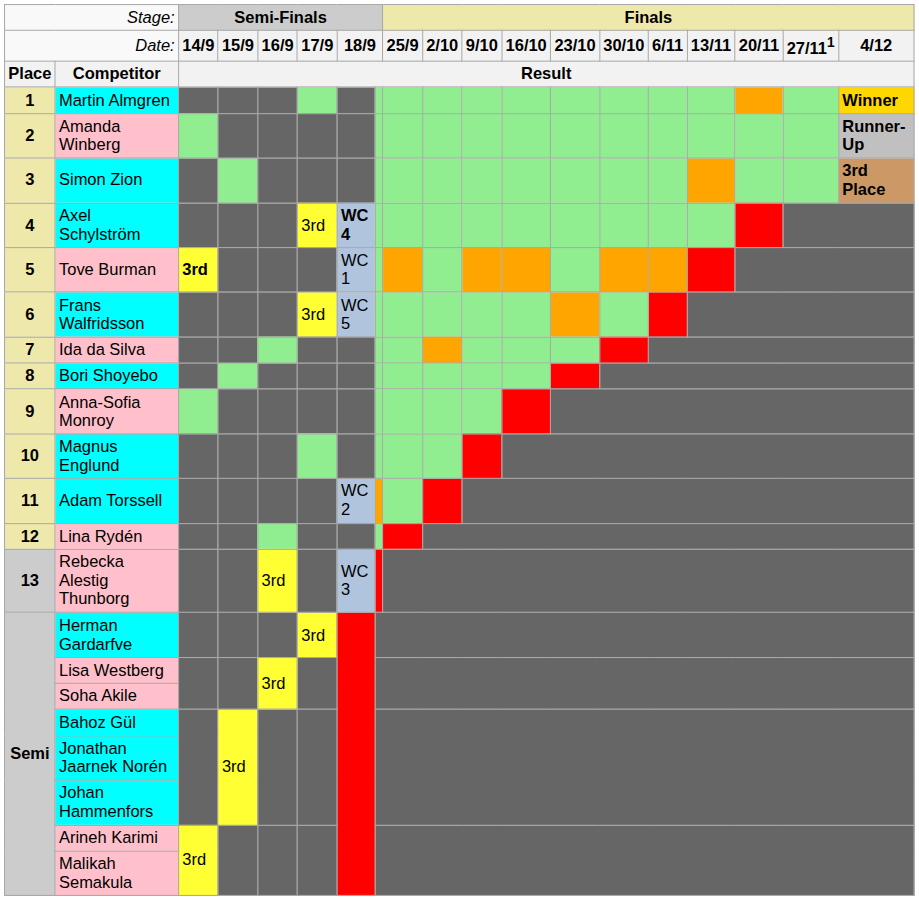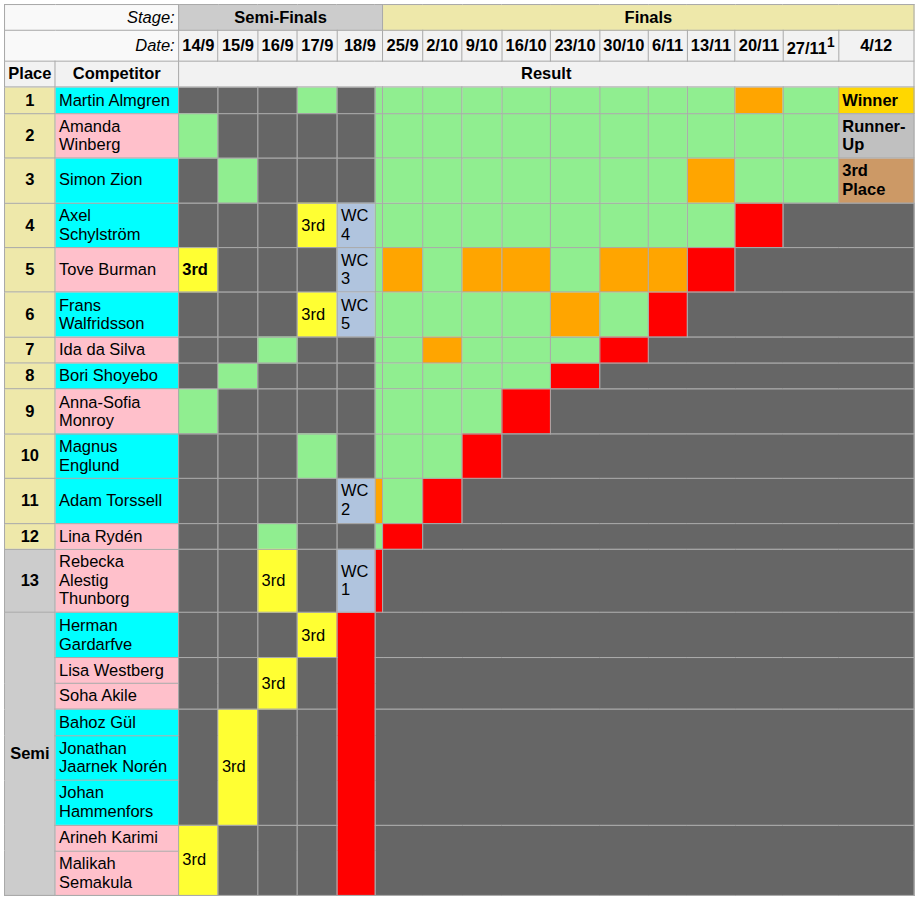 <table class="wikitable" align="center" style="margin:1em auto;">
 <tr>
 <td colspan="2" align="right"><em>Stage:</em></td>
 <td align="Center" bgcolor="#cccccc" colspan="6"><strong>Semi-Finals</strong></td>
 <td colspan="11" bgcolor="palegoldenrod" align="Center"><strong>Finals</strong></td>
 </tr>
 <tr>
 <td colspan="2" align="right"><em>Date:</em></td>
 <th>14/9</th>
 <th>15/9</th>
 <th>16/9</th>
 <th>17/9</th>
 <th colspan=2>18/9</th>
 <th>25/9</th>
 <th>2/10</th>
 <th>9/10</th>
 <th>16/10</th>
 <th>23/10</th>
 <th>30/10</th>
 <th>6/11</th>
 <th>13/11</th>
 <th>20/11</th>
 <th>27/11<sup>1</sup></th>
 <th>4/12</th>
 </tr>
 <tr>
 <th>Place</th>
 <th>Competitor</th>
 <th colspan="19" align="center">Result</th>
 </tr>
 <tr>
 <td align="center" style="background:palegoldenrod;"><strong>1</strong></td>
 <td style="background:cyan;">Martin Almgren</td>
 <td bgcolor="#666666"></td>
 <td bgcolor="#666666"></td>
 <td bgcolor="#666666"></td>
 <td style="background:lightgreen;"></td>
 <td bgcolor="#666666"></td>
 <td style="background:lightgreen;"></td>
 <td style="background:lightgreen;"></td>
 <td style="background:lightgreen;"></td>
 <td style="background:lightgreen;"></td>
 <td style="background:lightgreen;"></td>
 <td style="background:lightgreen;"></td>
 <td style="background:lightgreen;"></td>
 <td style="background:lightgreen;"></td>
 <td style="background:lightgreen;"></td>
 <td style="background:orange;"></td>
 <td style="background:lightgreen;"></td>
 <td Style="background: Gold"><strong>Winner</strong></td>
 </tr>
 <tr>
 <td align="center" style="background:palegoldenrod;"><strong>2</strong></td>
 <td style="background:pink;">Amanda Winberg</td>
 <td style="background:lightgreen;"></td>
 <td bgcolor="#666666"></td>
 <td bgcolor="#666666"></td>
 <td bgcolor="#666666"></td>
 <td bgcolor="#666666"></td>
 <td style="background:lightgreen;"></td>
 <td style="background:lightgreen;"></td>
 <td style="background:lightgreen;"></td>
 <td style="background:lightgreen;"></td>
 <td style="background:lightgreen;"></td>
 <td style="background:lightgreen;"></td>
 <td style="background:lightgreen;"></td>
 <td style="background:lightgreen;"></td>
 <td style="background:lightgreen;"></td>
 <td style="background:lightgreen;"></td>
 <td style="background:lightgreen;"></td>
 <td Style="background: Silver"><strong>Runner-Up</strong></td>
 </tr>
 <tr>
 <td align="center" style="background:palegoldenrod;"><strong>3</strong></td>
 <td style="background:cyan;">Simon Zion</td>
 <td bgcolor="#666666"></td>
 <td style="background:lightgreen;"></td>
 <td bgcolor="#666666"></td>
 <td bgcolor="#666666"></td>
 <td bgcolor="#666666"></td>
 <td style="background:lightgreen;"></td>
 <td style="background:lightgreen;"></td>
 <td style="background:lightgreen;"></td>
 <td style="background:lightgreen;"></td>
 <td style="background:lightgreen;"></td>
 <td style="background:lightgreen;"></td>
 <td style="background:lightgreen;"></td>
 <td style="background:lightgreen;"></td>
 <td style="background:orange;"></td>
 <td style="background:lightgreen;"></td>
 <td style="background:lightgreen;"></td>
 <td style="background:#cc9966;"><strong>3rd Place</strong></td>
 </tr>
 <tr>
 <td align="center" style="background:palegoldenrod;"><strong>4</strong></td>
 <td style="background:cyan;">Axel Schylström</td>
 <td bgcolor="#666666"></td>
 <td bgcolor="#666666"></td>
 <td bgcolor="#666666"></td>
 <td bgcolor="#ffff33">3rd</td>
-<td style="background:lightsteelblue;"><strong>WC 4</strong></td>
+<td style="background:lightsteelblue;">WC 4</td>
 <td style="background:lightgreen;"></td>
 <td style="background:lightgreen;"></td>
 <td style="background:lightgreen;"></td>
 <td style="background:lightgreen;"></td>
 <td style="background:lightgreen;"></td>
 <td style="background:lightgreen;"></td>
 <td style="background:lightgreen;"></td>
 <td style="background:lightgreen;"></td>
 <td style="background:lightgreen;"></td>
 <td style="background:red;"></td>
 <td bgcolor="#666666" colspan="4"></td>
 </tr>
 <tr>
 <td align="center" style="background:palegoldenrod;"><strong>5</strong></td>
 <td style="background:pink;">Tove Burman</td>
 <td bgcolor="#ffff33"><strong>3rd</strong></td>
 <td bgcolor="#666666"></td>
 <td bgcolor="#666666"></td>
 <td bgcolor="#666666"></td>
-<td style="background:lightsteelblue;">WC 1</td>
+<td style="background:lightsteelblue;">WC 3</td>
 <td style="background:lightgreen;"></td>
 <td style="background:orange;"></td>
 <td style="background:lightgreen;"></td>
 <td style="background:orange;"></td>
 <td style="background:orange;"></td>
 <td style="background:lightgreen;"></td>
 <td style="background:orange;"></td>
 <td style="background:orange;"></td>
 <td style="background:red;"></td>
 <td bgcolor="#666666" colspan="4"></td>
 </tr>
 <tr>
 <td align="center" style="background:palegoldenrod;"><strong>6</strong></td>
 <td style="background:cyan;">Frans Walfridsson</td>
 <td bgcolor="#666666"></td>
 <td bgcolor="#666666"></td>
 <td bgcolor="#666666"></td>
 <td bgcolor="#ffff33">3rd</td>
 <td style="background:lightsteelblue;">WC 5</td>
 <td style="background:lightgreen;"></td>
 <td style="background:lightgreen;"></td>
 <td style="background:lightgreen;"></td>
 <td style="background:lightgreen;"></td>
 <td style="background:lightgreen;"></td>
 <td style="background:orange;"></td>
 <td style="background:lightgreen;"></td>
 <td style="background:red;"></td>
 <td bgcolor="#666666" colspan="5"></td>
 </tr>
 <tr>
 <td align="center" style="background:palegoldenrod;"><strong>7</strong></td>
 <td style="background:pink;">Ida da Silva</td>
 <td bgcolor="#666666"></td>
 <td bgcolor="#666666"></td>
 <td style="background:lightgreen;"></td>
 <td bgcolor="#666666"></td>
 <td bgcolor="#666666"></td>
 <td style="background:lightgreen;"></td>
 <td style="background:lightgreen;"></td>
 <td style="background:orange;"></td>
 <td style="background:lightgreen;"></td>
 <td style="background:lightgreen;"></td>
 <td style="background:lightgreen;"></td>
 <td style="background:red;"></td>
 <td bgcolor="#666666" colspan="6"></td>
 </tr>
 <tr>
 <td align="center" style="background:palegoldenrod;"><strong>8</strong></td>
 <td style="background:cyan;">Bori Shoyebo</td>
 <td bgcolor="#666666"></td>
 <td style="background:lightgreen;"></td>
 <td bgcolor="#666666"></td>
 <td bgcolor="#666666"></td>
 <td bgcolor="#666666"></td>
 <td style="background:lightgreen;"></td>
 <td style="background:lightgreen;"></td>
 <td style="background:lightgreen;"></td>
 <td style="background:lightgreen;"></td>
 <td style="background:lightgreen;"></td>
 <td style="background:red;"></td>
 <td bgcolor="#666666" colspan="7"></td>
 </tr>
 <tr>
 <td align="center" style="background:palegoldenrod;"><strong>9</strong></td>
 <td style="background:pink;">Anna-Sofia Monroy</td>
 <td style="background:lightgreen;"></td>
 <td bgcolor="#666666"></td>
 <td bgcolor="#666666"></td>
 <td bgcolor="#666666"></td>
 <td bgcolor="#666666"></td>
 <td style="background:lightgreen;"></td>
 <td style="background:lightgreen;"></td>
 <td style="background:lightgreen;"></td>
 <td style="background:lightgreen;"></td>
 <td style="background:red;"></td>
 <td bgcolor="#666666" colspan="8"></td>
 </tr>
 <tr>
 <td align="center" style="background:palegoldenrod;"><strong>10</strong></td>
 <td style="background:cyan;">Magnus Englund</td>
 <td bgcolor="#666666"></td>
 <td bgcolor="#666666"></td>
 <td bgcolor="#666666"></td>
 <td style="background:lightgreen;"></td>
 <td bgcolor="#666666"></td>
 <td style="background:lightgreen;"></td>
 <td style="background:lightgreen;"></td>
 <td style="background:lightgreen;"></td>
 <td style="background:red;"></td>
 <td bgcolor="#666666" colspan="9"></td>
 </tr>
 <tr>
 <td align="center" style="background:palegoldenrod;"><strong>11</strong></td>
 <td style="background:cyan;">Adam Torssell</td>
 <td bgcolor="#666666"></td>
 <td bgcolor="#666666"></td>
 <td bgcolor="#666666"></td>
 <td bgcolor="#666666"></td>
 <td style="background:lightsteelblue;">WC 2</td>
 <td style="background:orange;"></td>
 <td style="background:lightgreen;"></td>
 <td style="background:red;"></td>
 <td bgcolor="#666666" colspan="10"></td>
 </tr>
 <tr>
 <td align="center" style="background:palegoldenrod;"><strong>12</strong></td>
 <td style="background:pink;">Lina Rydén</td>
 <td bgcolor="#666666"></td>
 <td bgcolor="#666666"></td>
 <td style="background:lightgreen;"></td>
 <td bgcolor="#666666"></td>
 <td bgcolor="#666666"></td>
 <td style="background:lightgreen;"></td>
 <td style="background:red;"></td>
 <td bgcolor="#666666" colspan="11"></td>
 </tr>
 <tr>
 <td align="center" bgcolor="#cccccc"><strong>13</strong></td>
 <td bgcolor="pink">Rebecka Alestig Thunborg</td>
 <td bgcolor="#666666"></td>
 <td bgcolor="#666666"></td>
 <td bgcolor="#ffff33">3rd</td>
 <td bgcolor="#666666"></td>
-<td style="background:lightsteelblue;">WC 3</td>
+<td style="background:lightsteelblue;">WC 1</td>
 <td style="background:red;"></td>
 <td bgcolor="#666666" colspan="12"></td>
 </tr>
 <tr>
 <td align="center" bgcolor="#cccccc" rowspan="8"><strong>Semi</strong></td>
 <td bgcolor="cyan">Herman Gardarfve</td>
 <td bgcolor="#666666"></td>
 <td bgcolor="#666666"></td>
 <td bgcolor="#666666"></td>
 <td bgcolor="#ffff33">3rd</td>
 <td style="background:red;" rowspan=8></td>
 <td bgcolor="#666666" colspan="12"></td>
 </tr>
 <tr>
 <td bgcolor="pink">Lisa Westberg</td>
 <td bgcolor="#666666" rowspan="2"></td>
 <td bgcolor="#666666" rowspan="2"></td>
 <td bgcolor="#ffff33" rowspan="2">3rd</td>
 <td bgcolor="#666666" rowspan="2"></td>
 <td bgcolor="#666666" rowspan="2" colspan="12"></td>
 </tr>
 <tr>
 <td bgcolor="pink">Soha Akile</td>
 </tr>
 <tr>
 <td bgcolor="cyan">Bahoz Gül</td>
 <td bgcolor="#666666" rowspan="3"></td>
 <td bgcolor="#ffff33" rowspan="3">3rd</td>
 <td bgcolor="#666666" rowspan="3"></td>
 <td bgcolor="#666666" rowspan="3"></td>
 <td bgcolor="#666666" rowspan="3" colspan="12"></td>
 </tr>
 <tr>
 <td bgcolor="cyan">Jonathan Jaarnek Norén</td>
 </tr>
 <tr>
 <td bgcolor="cyan">Johan Hammenfors</td>
 </tr>
 <tr>
 <td bgcolor="pink">Arineh Karimi</td>
 <td bgcolor="#ffff33" rowspan="2">3rd</td>
 <td bgcolor="#666666" rowspan="2"></td>
 <td bgcolor="#666666" rowspan="2"></td>
 <td bgcolor="#666666" rowspan="2"></td>
 <td bgcolor="#666666" rowspan="2" colspan="12"></td>
 </tr>
 <tr>
 <td bgcolor="pink">Malikah Semakula</td>
 </tr>
 <tr>
 </tr>
 </table>
